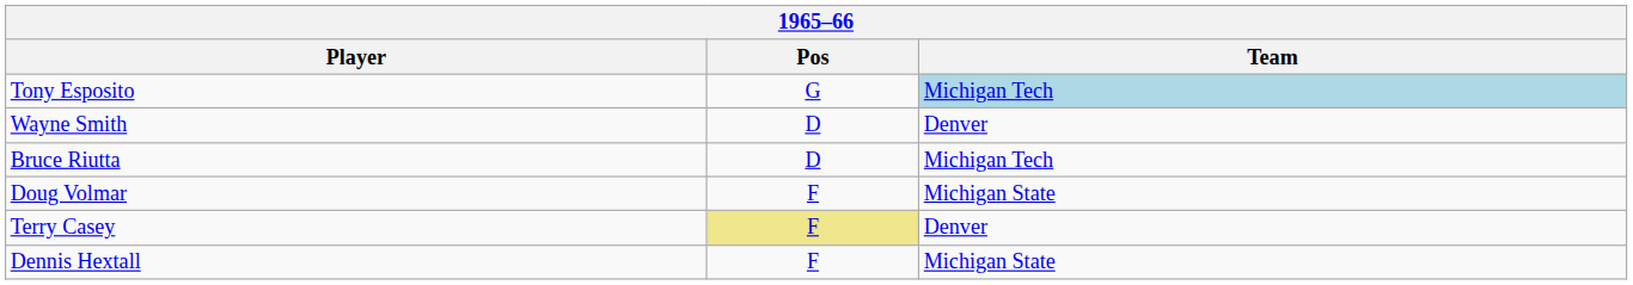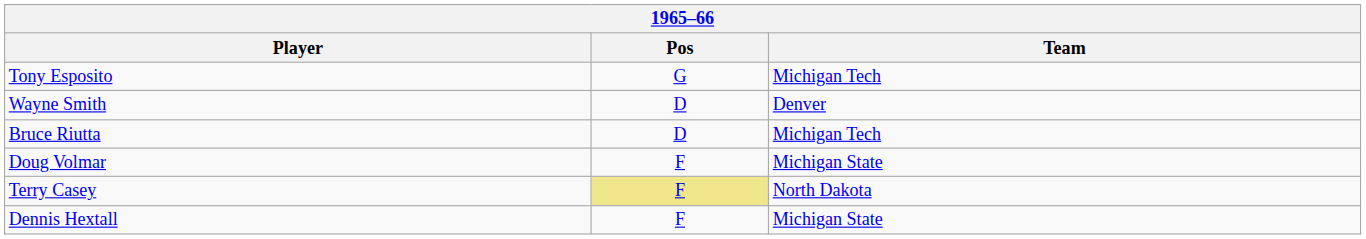 <table class="wikitable" width=95%>
 <tr>
 <th colspan=3><a href='#'>1965–66</a></th>
 </tr>
 <tr>
 <th>Player</th>
 <th>Pos</th>
 <th>Team</th>
 </tr>
 <tr>
 <td><a href='#'>Tony Esposito</a></td>
 <td align=center><a href='#'>G</a></td>
-<td style="background: lightblue;"><a href='#'>Michigan Tech</a></td>
+<td><a href='#'>Michigan Tech</a></td>
 </tr>
 <tr>
 <td><a href='#'>Wayne Smith</a></td>
 <td align=center><a href='#'>D</a></td>
 <td><a href='#'>Denver</a></td>
 </tr>
 <tr>
 <td><a href='#'>Bruce Riutta</a></td>
 <td align=center><a href='#'>D</a></td>
 <td><a href='#'>Michigan Tech</a></td>
 </tr>
 <tr>
 <td><a href='#'>Doug Volmar</a></td>
 <td align=center><a href='#'>F</a></td>
 <td><a href='#'>Michigan State</a></td>
 </tr>
 <tr>
 <td><a href='#'>Terry Casey</a></td>
 <td align=center style="background: khaki;"><a href='#'>F</a></td>
-<td><a href='#'>Denver</a></td>
+<td><a href='#'>North Dakota</a></td>
 </tr>
 <tr>
 <td><a href='#'>Dennis Hextall</a></td>
 <td align=center><a href='#'>F</a></td>
 <td><a href='#'>Michigan State</a></td>
 </tr>
 </table>
